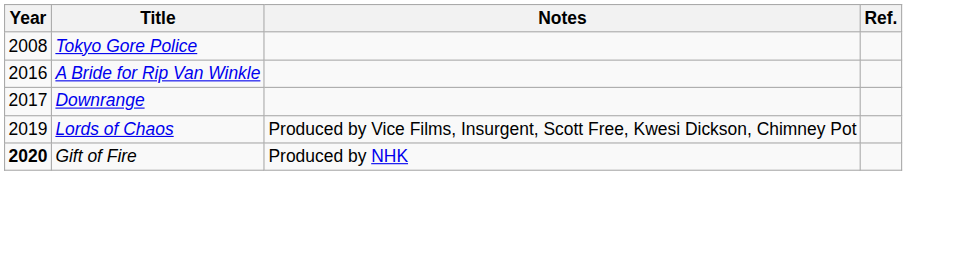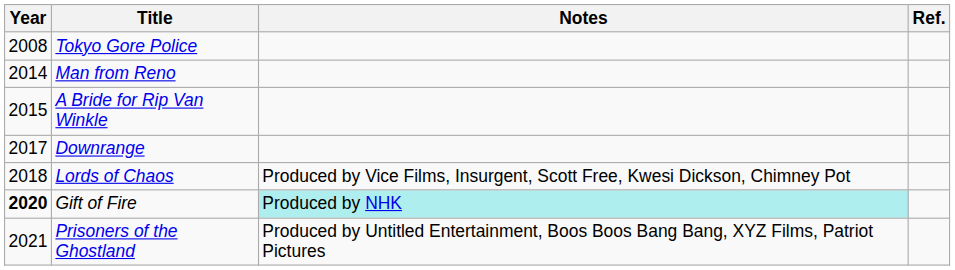 <table class="wikitable sortable" border="1">
 <tr>
 <th scope="col">Year</th>
 <th scope="col">Title</th>
 <th scope="col" class="unsortable">Notes</th>
 <th scope="col" class="unsortable">Ref.</th>
 </tr>
 <tr>
 <td>2008</td>
 <td><em><a href='#'>Tokyo Gore Police</a></em></td>
 <td></td>
 <td></td>
 </tr>
 <tr>
-<td>2016</td>
+<td>2014</td>
+<td><em><a href='#'>Man from Reno</a></em></td>
+<td></td>
+<td></td>
+</tr>
+<tr>
+<td>2015</td>
 <td><em><a href='#'>A Bride for Rip Van Winkle</a></em></td>
 <td></td>
 <td></td>
 </tr>
 <tr>
 <td>2017</td>
 <td><em><a href='#'>Downrange</a></em></td>
 <td></td>
 <td></td>
 </tr>
 <tr>
-<td>2019</td>
+<td>2018</td>
 <td><em><a href='#'>Lords of Chaos</a></em></td>
 <td>Produced by Vice Films, Insurgent, Scott Free, Kwesi Dickson, Chimney Pot</td>
 <td></td>
 </tr>
 <tr>
 <td><strong>2020</strong></td>
 <td><em>Gift of Fire</em></td>
-<td>Produced by <a href='#'>NHK</a></td>
+<td style="background: paleturquoise;">Produced by <a href='#'>NHK</a></td>
+<td></td>
+</tr>
+<tr>
+<td>2021</td>
+<td><em><a href='#'>Prisoners of the Ghostland</a></em></td>
+<td>Produced by Untitled Entertainment, Boos Boos Bang Bang, XYZ Films, Patriot Pictures</td>
 <td></td>
 </tr>
 </table>
